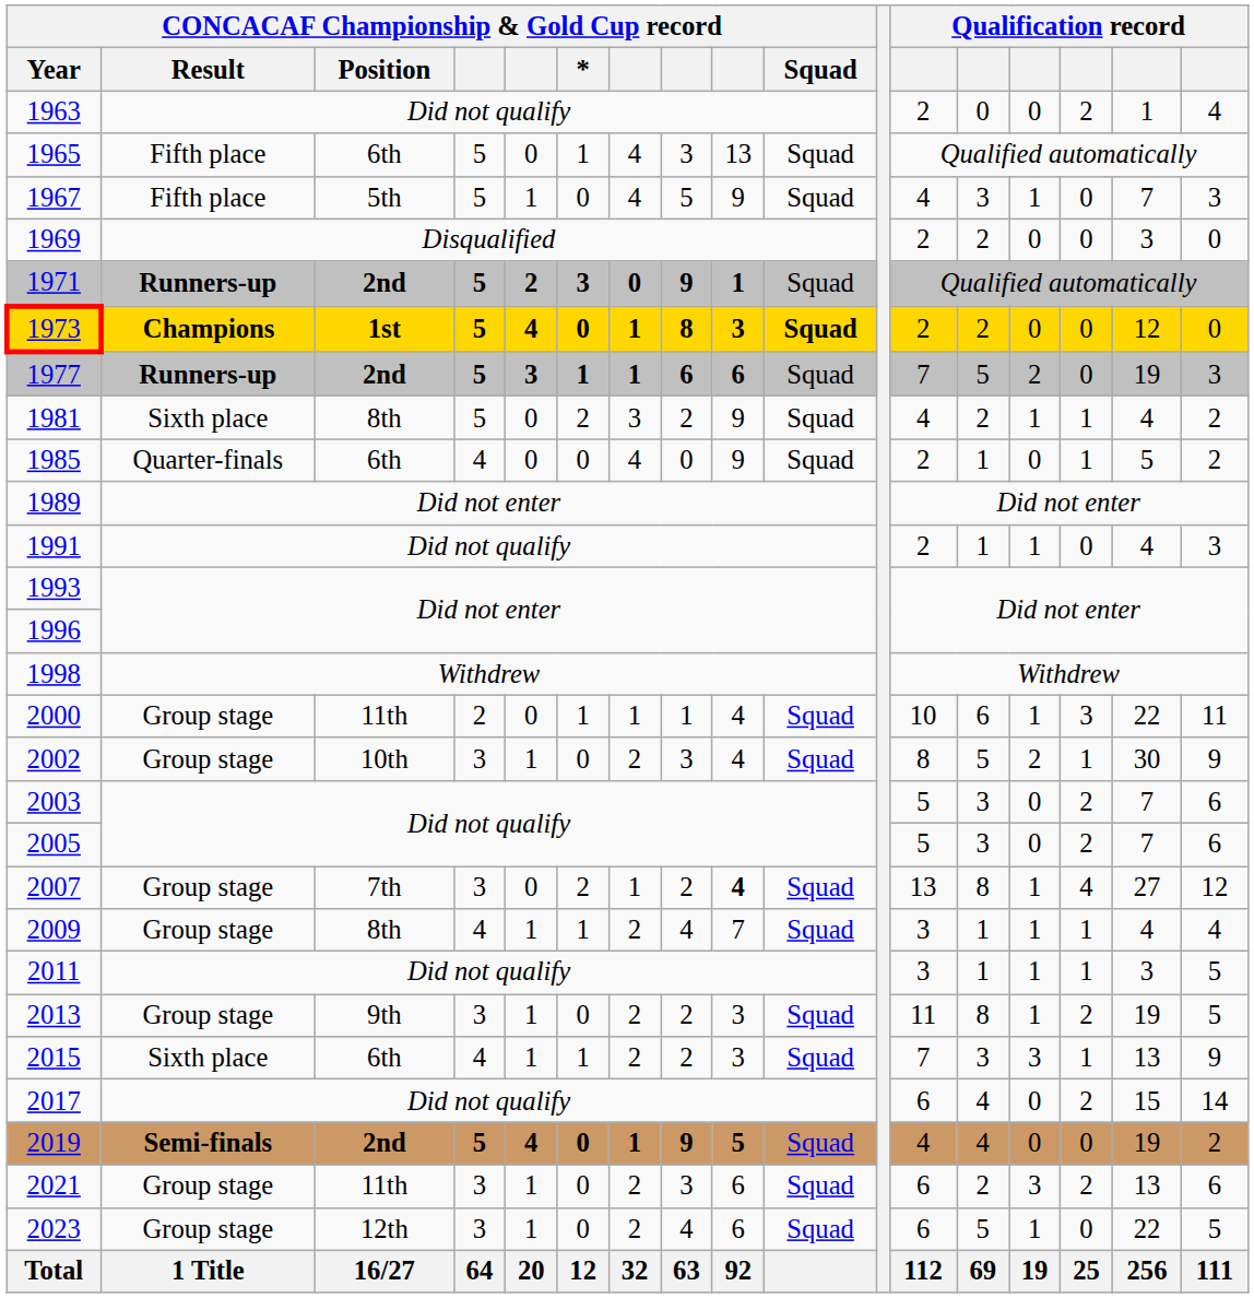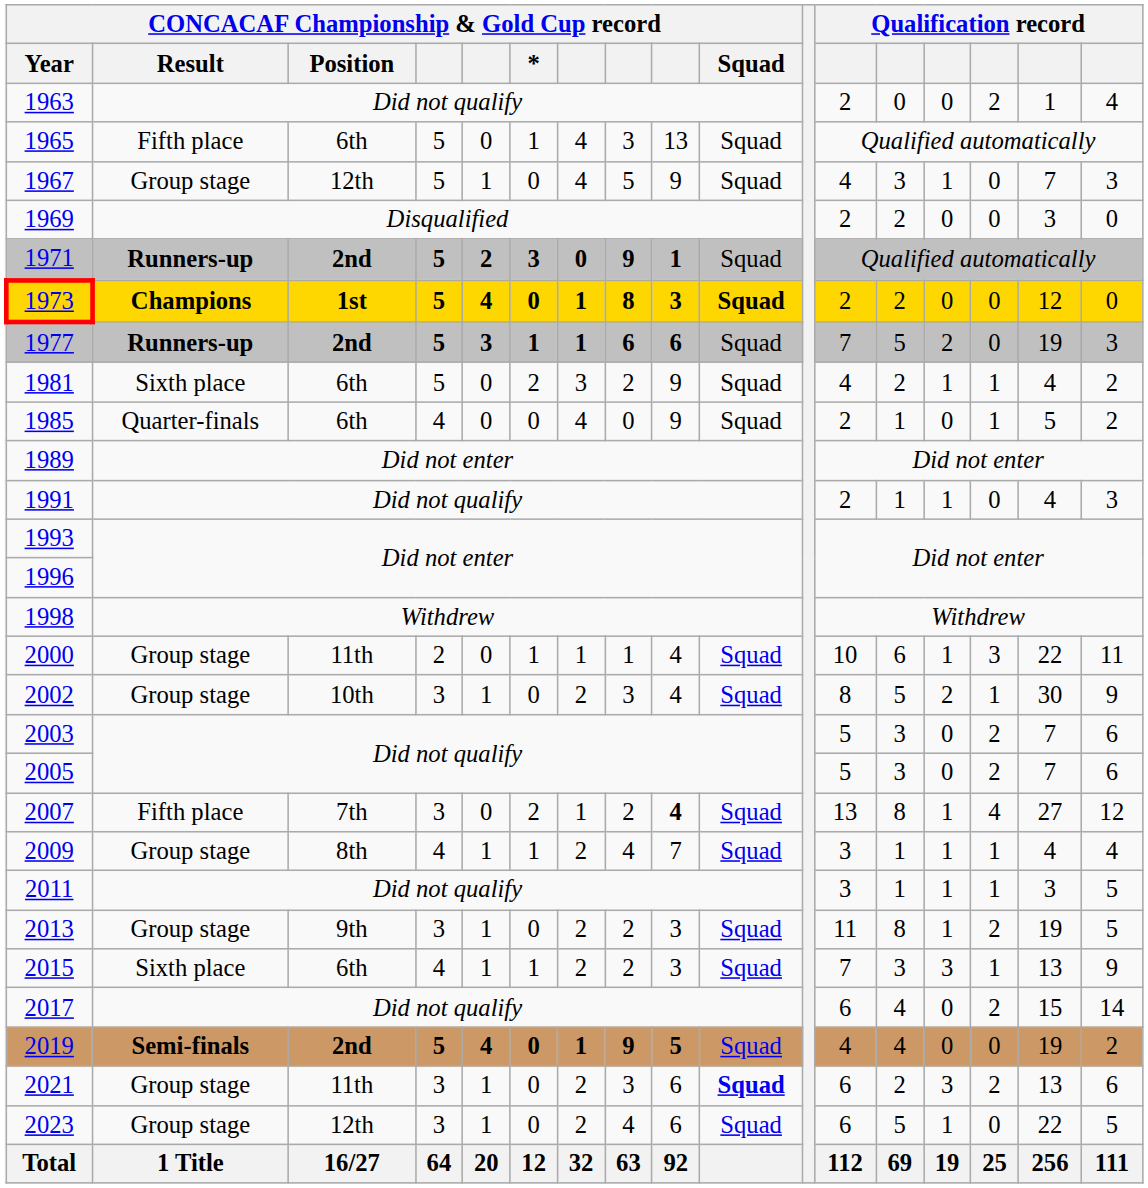 <table class="wikitable" style="text-align: center;">
 <tr>
 <th colspan=10><a href='#'>CONCACAF Championship</a> & <a href='#'>Gold Cup</a> record</th>
 <th width=1% rowspan=30></th>
 <th colspan=6><a href='#'>Qualification</a> record</th>
 </tr>
 <tr>
 <th>Year</th>
 <th>Result</th>
 <th>Position</th>
 <th></th>
 <th></th>
 <th>*</th>
 <th></th>
 <th></th>
 <th></th>
 <th>Squad</th>
 <th></th>
 <th></th>
 <th></th>
 <th></th>
 <th></th>
 <th></th>
 </tr>
 <tr>
 <td> <a href='#'>1963</a></td>
 <td colspan=9><em>Did not qualify</em></td>
 <td>2</td>
 <td>0</td>
 <td>0</td>
 <td>2</td>
 <td>1</td>
 <td>4</td>
 </tr>
 <tr>
 <td> <a href='#'>1965</a></td>
 <td>Fifth place</td>
 <td>6th</td>
 <td>5</td>
 <td>0</td>
 <td>1</td>
 <td>4</td>
 <td>3</td>
 <td>13</td>
 <td>Squad</td>
 <td colspan=6><em>Qualified automatically</em></td>
 </tr>
 <tr>
 <td> <a href='#'>1967</a></td>
-<td>Fifth place</td>
-<td>5th</td>
+<td>Group stage</td>
+<td>12th</td>
 <td>5</td>
 <td>1</td>
 <td>0</td>
 <td>4</td>
 <td>5</td>
 <td>9</td>
 <td>Squad</td>
 <td>4</td>
 <td>3</td>
 <td>1</td>
 <td>0</td>
 <td>7</td>
 <td>3</td>
 </tr>
 <tr>
 <td> <a href='#'>1969</a></td>
 <td colspan=9><em>Disqualified</em></td>
 <td>2</td>
 <td>2</td>
 <td>0</td>
 <td>0</td>
 <td>3</td>
 <td>0</td>
 </tr>
 <tr style="background:silver;">
 <td> <a href='#'>1971</a></td>
 <td><strong>Runners-up</strong></td>
 <td><strong>2nd</strong></td>
 <td><strong>5</strong></td>
 <td><strong>2</strong></td>
 <td><strong>3</strong></td>
 <td><strong>0</strong></td>
 <td><strong>9</strong></td>
 <td><strong>1</strong></td>
 <td>Squad</td>
 <td colspan=6><em>Qualified automatically</em></td>
 </tr>
 <tr style="background:gold;">
 <td style="border: 3px solid red"> <a href='#'>1973</a></td>
 <td><strong>Champions</strong></td>
 <td><strong>1st</strong></td>
 <td><strong>5</strong></td>
 <td><strong>4</strong></td>
 <td><strong>0</strong></td>
 <td><strong>1</strong></td>
 <td><strong>8</strong></td>
 <td><strong>3</strong></td>
 <td><strong>Squad</strong></td>
 <td>2</td>
 <td>2</td>
 <td>0</td>
 <td>0</td>
 <td>12</td>
 <td>0</td>
 </tr>
 <tr style="background:silver;">
 <td> <a href='#'>1977</a></td>
 <td><strong>Runners-up</strong></td>
 <td><strong>2nd</strong></td>
 <td><strong>5</strong></td>
 <td><strong>3</strong></td>
 <td><strong>1</strong></td>
 <td><strong>1</strong></td>
 <td><strong>6</strong></td>
 <td><strong>6</strong></td>
 <td>Squad</td>
 <td>7</td>
 <td>5</td>
 <td>2</td>
 <td>0</td>
 <td>19</td>
 <td>3</td>
 </tr>
 <tr>
 <td> <a href='#'>1981</a></td>
 <td>Sixth place</td>
-<td>8th</td>
+<td>6th</td>
 <td>5</td>
 <td>0</td>
 <td>2</td>
 <td>3</td>
 <td>2</td>
 <td>9</td>
 <td>Squad</td>
 <td>4</td>
 <td>2</td>
 <td>1</td>
 <td>1</td>
 <td>4</td>
 <td>2</td>
 </tr>
 <tr>
 <td><a href='#'>1985</a></td>
 <td>Quarter-finals</td>
 <td>6th</td>
 <td>4</td>
 <td>0</td>
 <td>0</td>
 <td>4</td>
 <td>0</td>
 <td>9</td>
 <td>Squad</td>
 <td>2</td>
 <td>1</td>
 <td>0</td>
 <td>1</td>
 <td>5</td>
 <td>2</td>
 </tr>
 <tr>
 <td><a href='#'>1989</a></td>
 <td colspan=9><em>Did not enter</em></td>
 <td colspan=6><em>Did not enter</em></td>
 </tr>
 <tr>
 <td> <a href='#'>1991</a></td>
 <td colspan=9><em>Did not qualify</em></td>
 <td>2</td>
 <td>1</td>
 <td>1</td>
 <td>0</td>
 <td>4</td>
 <td>3</td>
 </tr>
 <tr>
 <td>  <a href='#'>1993</a></td>
 <td colspan=9 rowspan=2><em>Did not enter</em></td>
 <td colspan=6 rowspan=2><em>Did not enter</em></td>
 </tr>
 <tr>
 <td> <a href='#'>1996</a></td>
 </tr>
 <tr>
 <td> <a href='#'>1998</a></td>
 <td colspan=9><em>Withdrew</em></td>
 <td colspan=6><em>Withdrew</em></td>
 </tr>
 <tr>
 <td> <a href='#'>2000</a></td>
 <td>Group stage</td>
 <td>11th</td>
 <td>2</td>
 <td>0</td>
 <td>1</td>
 <td>1</td>
 <td>1</td>
 <td>4</td>
 <td><a href='#'>Squad</a></td>
 <td>10</td>
 <td>6</td>
 <td>1</td>
 <td>3</td>
 <td>22</td>
 <td>11</td>
 </tr>
 <tr>
 <td> <a href='#'>2002</a></td>
 <td>Group stage</td>
 <td>10th</td>
 <td>3</td>
 <td>1</td>
 <td>0</td>
 <td>2</td>
 <td>3</td>
 <td>4</td>
 <td><a href='#'>Squad</a></td>
 <td>8</td>
 <td>5</td>
 <td>2</td>
 <td>1</td>
 <td>30</td>
 <td>9</td>
 </tr>
 <tr>
 <td>  <a href='#'>2003</a></td>
 <td rowspan=2 colspan=9><em>Did not qualify</em></td>
 <td>5</td>
 <td>3</td>
 <td>0</td>
 <td>2</td>
 <td>7</td>
 <td>6</td>
 </tr>
 <tr>
 <td> <a href='#'>2005</a></td>
 <td>5</td>
 <td>3</td>
 <td>0</td>
 <td>2</td>
 <td>7</td>
 <td>6</td>
 </tr>
 <tr>
 <td> <a href='#'>2007</a></td>
-<td>Group stage</td>
+<td>Fifth place</td>
 <td>7th</td>
 <td>3</td>
 <td>0</td>
 <td>2</td>
 <td>1</td>
 <td>2</td>
 <td><strong>4</strong></td>
 <td><a href='#'>Squad</a></td>
 <td>13</td>
 <td>8</td>
 <td>1</td>
 <td>4</td>
 <td>27</td>
 <td>12</td>
 </tr>
 <tr>
 <td> <a href='#'>2009</a></td>
 <td>Group stage</td>
 <td>8th</td>
 <td>4</td>
 <td>1</td>
 <td>1</td>
 <td>2</td>
 <td>4</td>
 <td>7</td>
 <td><a href='#'>Squad</a></td>
 <td>3</td>
 <td>1</td>
 <td>1</td>
 <td>1</td>
 <td>4</td>
 <td>4</td>
 </tr>
 <tr>
 <td> <a href='#'>2011</a></td>
 <td colspan=9><em>Did not qualify</em></td>
 <td>3</td>
 <td>1</td>
 <td>1</td>
 <td>1</td>
 <td>3</td>
 <td>5</td>
 </tr>
 <tr>
 <td> <a href='#'>2013</a></td>
 <td>Group stage</td>
 <td>9th</td>
 <td>3</td>
 <td>1</td>
 <td>0</td>
 <td>2</td>
 <td>2</td>
 <td>3</td>
 <td><a href='#'>Squad</a></td>
 <td>11</td>
 <td>8</td>
 <td>1</td>
 <td>2</td>
 <td>19</td>
 <td>5</td>
 </tr>
 <tr>
 <td>  <a href='#'>2015</a></td>
 <td>Sixth place</td>
 <td>6th</td>
 <td>4</td>
 <td>1</td>
 <td>1</td>
 <td>2</td>
 <td>2</td>
 <td>3</td>
 <td><a href='#'>Squad</a></td>
 <td>7</td>
 <td>3</td>
 <td>3</td>
 <td>1</td>
 <td>13</td>
 <td>9</td>
 </tr>
 <tr>
 <td> <a href='#'>2017</a></td>
 <td colspan=9><em>Did not qualify</em></td>
 <td>6</td>
 <td>4</td>
 <td>0</td>
 <td>2</td>
 <td>15</td>
 <td>14</td>
 </tr>
 <tr style="background:#c96;">
 <td>   <a href='#'>2019</a></td>
 <td><strong>Semi-finals</strong></td>
 <td><strong>2nd</strong></td>
 <td><strong>5</strong></td>
 <td><strong>4</strong></td>
 <td><strong>0</strong></td>
 <td><strong>1</strong></td>
 <td><strong>9</strong></td>
 <td><strong>5</strong></td>
 <td><a href='#'>Squad</a></td>
 <td>4</td>
 <td>4</td>
 <td>0</td>
 <td>0</td>
 <td>19</td>
 <td>2</td>
 </tr>
 <tr>
 <td> <a href='#'>2021</a></td>
 <td>Group stage</td>
 <td>11th</td>
 <td>3</td>
 <td>1</td>
 <td>0</td>
 <td>2</td>
 <td>3</td>
 <td>6</td>
-<td><a href='#'>Squad</a></td>
+<td><strong><a href='#'>Squad</a></strong></td>
 <td>6</td>
 <td>2</td>
 <td>3</td>
 <td>2</td>
 <td>13</td>
 <td>6</td>
 </tr>
 <tr>
 <td>  <a href='#'>2023</a></td>
 <td>Group stage</td>
 <td>12th</td>
 <td>3</td>
 <td>1</td>
 <td>0</td>
 <td>2</td>
 <td>4</td>
 <td>6</td>
 <td><a href='#'>Squad</a></td>
 <td>6</td>
 <td>5</td>
 <td>1</td>
 <td>0</td>
 <td>22</td>
 <td>5</td>
 </tr>
 <tr>
 <th><strong>Total</strong></th>
 <th><strong>1 Title</strong></th>
 <th>16/27</th>
 <th>64</th>
 <th>20</th>
 <th>12</th>
 <th>32</th>
 <th>63</th>
 <th>92</th>
 <th></th>
 <th>112</th>
 <th>69</th>
 <th>19</th>
 <th>25</th>
 <th>256</th>
 <th>111</th>
 </tr>
 </table>
